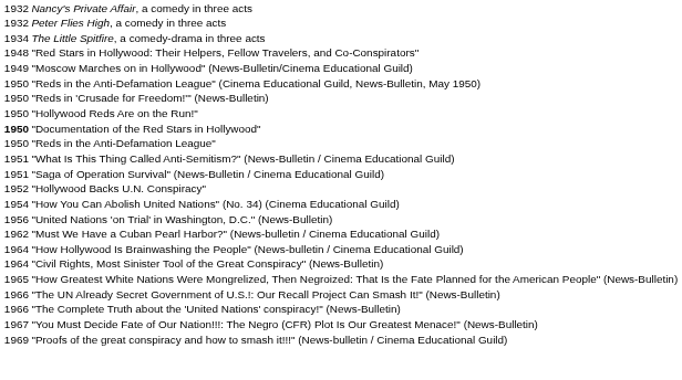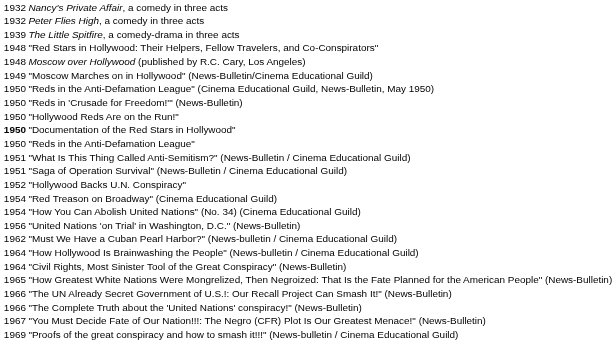 <table>
 <tr>
 <td>1932</td>
 <td><em>Nancy's Private Affair</em>, a comedy in three acts</td>
 </tr>
 <tr>
 <td>1932</td>
 <td><em>Peter Flies High</em>, a comedy in three acts</td>
 </tr>
 <tr>
-<td>1934</td>
+<td>1939</td>
 <td><em>The Little Spitfire</em>, a comedy-drama in three acts</td>
 </tr>
 <tr>
 <td>1948</td>
 <td>"Red Stars in Hollywood: Their Helpers, Fellow Travelers, and Co-Conspirators"</td>
+</tr>
+<tr>
+<td>1948</td>
+<td><em>Moscow over Hollywood</em> (published by R.C. Cary, Los Angeles)</td>
 </tr>
 <tr>
 <td>1949</td>
 <td>"Moscow Marches on in Hollywood" (News-Bulletin/Cinema Educational Guild)</td>
 </tr>
 <tr>
 <td>1950</td>
 <td>"Reds in the Anti-Defamation League" (Cinema Educational Guild, News-Bulletin, May 1950)</td>
 </tr>
 <tr>
 <td>1950</td>
 <td>"Reds in 'Crusade for Freedom!'" (News-Bulletin)</td>
 </tr>
 <tr>
 <td>1950</td>
 <td>"Hollywood Reds Are on the Run!"</td>
 </tr>
 <tr>
 <td><strong>1950</strong></td>
 <td>"Documentation of the Red Stars in Hollywood"</td>
 </tr>
 <tr>
 <td>1950</td>
 <td>"Reds in the Anti-Defamation League"</td>
 </tr>
 <tr>
 <td>1951</td>
 <td>"What Is This Thing Called Anti-Semitism?" (News-Bulletin / Cinema Educational Guild)</td>
 </tr>
 <tr>
 <td>1951</td>
 <td>"Saga of Operation Survival" (News-Bulletin / Cinema Educational Guild)</td>
 </tr>
 <tr>
 <td>1952</td>
 <td>"Hollywood Backs U.N. Conspiracy"</td>
+</tr>
+<tr>
+<td>1954</td>
+<td>"Red Treason on Broadway" (Cinema Educational Guild)</td>
 </tr>
 <tr>
 <td>1954</td>
 <td>"How You Can Abolish United Nations" (No. 34) (Cinema Educational Guild)</td>
 </tr>
 <tr>
 <td>1956</td>
 <td>"United Nations 'on Trial' in Washington, D.C." (News-Bulletin)</td>
 </tr>
 <tr>
 <td>1962</td>
 <td>"Must We Have a Cuban Pearl Harbor?" (News-bulletin / Cinema Educational Guild)</td>
 </tr>
 <tr>
 <td>1964</td>
 <td>"How Hollywood Is Brainwashing the People" (News-bulletin / Cinema Educational Guild)</td>
 </tr>
 <tr>
 <td>1964</td>
 <td>"Civil Rights, Most Sinister Tool of the Great Conspiracy" (News-Bulletin)</td>
 </tr>
 <tr>
 <td>1965</td>
 <td>"How Greatest White Nations Were Mongrelized, Then Negroized: That Is the Fate Planned for the American People" (News-Bulletin)</td>
 </tr>
 <tr>
 <td>1966</td>
 <td>"The UN Already Secret Government of U.S.!: Our Recall Project Can Smash It!" (News-Bulletin)</td>
 </tr>
 <tr>
 <td>1966</td>
 <td>"The Complete Truth about the 'United Nations' conspiracy!" (News-Bulletin)</td>
 </tr>
 <tr>
 <td>1967</td>
 <td>"You Must Decide Fate of Our Nation!!!: The Negro (CFR) Plot Is Our Greatest Menace!" (News-Bulletin)</td>
 </tr>
 <tr>
 <td>1969</td>
 <td>"Proofs of the great conspiracy and how to smash it!!!" (News-bulletin / Cinema Educational Guild)</td>
 </tr>
 </table>
